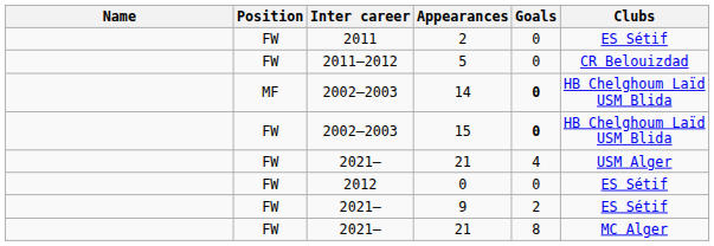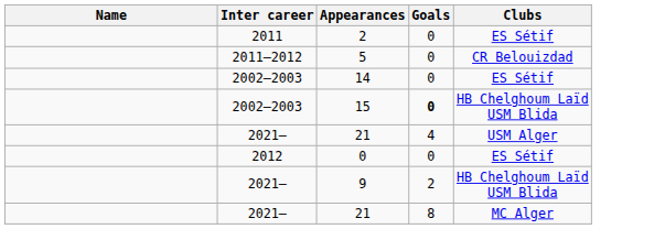 <table class="wikitable sortable" style="text-align: center;">
 <tr>
 <th style="width:16em">Name</th>
-<th>Position</th>
 <th>Inter career</th>
 <th>Appearances</th>
 <th>Goals</th>
 <th>Clubs</th>
 </tr>
 <tr>
 <td align="left"></td>
-<td>FW</td>
 <td>2011</td>
 <td>2</td>
 <td>0</td>
 <td><a href='#'>ES Sétif</a></td>
 </tr>
 <tr>
 <td align="left"></td>
-<td>FW</td>
 <td>2011–2012</td>
 <td>5</td>
 <td>0</td>
 <td><a href='#'>CR Belouizdad</a></td>
 </tr>
 <tr>
 <td align="left"></td>
-<td>MF</td>
 <td>2002–2003</td>
 <td>14</td>
-<td><strong>0</strong></td>
-<td><a href='#'>HB Chelghoum Laïd</a><br><a href='#'>USM Blida</a></td>
+<td>0</td>
+<td><a href='#'>ES Sétif</a></td>
 </tr>
 <tr>
 <td align="left"></td>
-<td>FW</td>
 <td>2002–2003</td>
 <td>15</td>
 <td><strong>0</strong></td>
 <td><a href='#'>HB Chelghoum Laïd</a><br><a href='#'>USM Blida</a></td>
 </tr>
 <tr>
 <td align="left"></td>
-<td>FW</td>
 <td>2021–</td>
 <td>21</td>
 <td>4</td>
 <td><a href='#'>USM Alger</a></td>
 </tr>
 <tr>
 <td align="left"></td>
-<td>FW</td>
 <td>2012</td>
 <td>0</td>
 <td>0</td>
 <td><a href='#'>ES Sétif</a></td>
 </tr>
 <tr>
 <td align="left"></td>
-<td>FW</td>
 <td>2021–</td>
 <td>9</td>
 <td>2</td>
-<td><a href='#'>ES Sétif</a></td>
+<td><a href='#'>HB Chelghoum Laïd</a><br><a href='#'>USM Blida</a></td>
 </tr>
 <tr>
 <td align="left"></td>
-<td>FW</td>
 <td>2021–</td>
 <td>21</td>
 <td>8</td>
 <td><a href='#'>MC Alger</a></td>
 </tr>
 </table>
